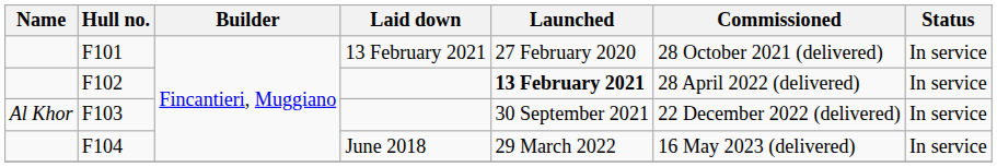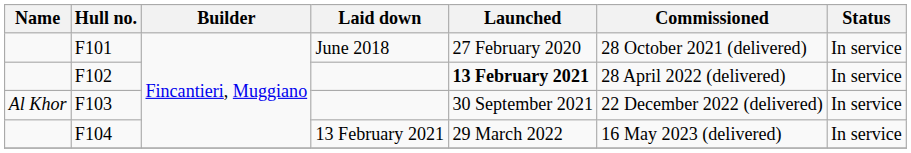 <table class="sortable wikitable">
 <tr>
 <th>Name</th>
 <th>Hull no.</th>
 <th>Builder</th>
 <th>Laid down</th>
 <th>Launched</th>
 <th>Commissioned</th>
 <th>Status</th>
 </tr>
 <tr>
 <td></td>
 <td>F101</td>
 <td rowspan="4"><a href='#'>Fincantieri</a>, <a href='#'>Muggiano</a></td>
-<td>13 February 2021</td>
+<td>June 2018</td>
 <td>27 February 2020</td>
 <td>28 October 2021 (delivered)</td>
 <td>In service</td>
 </tr>
 <tr>
 <td></td>
 <td>F102</td>
 <td></td>
 <td><strong>13 February 2021</strong></td>
 <td>28 April 2022 (delivered)</td>
 <td>In service</td>
 </tr>
 <tr>
 <td><em>Al Khor</em></td>
 <td>F103</td>
 <td></td>
 <td>30 September 2021</td>
 <td>22 December 2022 (delivered)</td>
 <td>In service</td>
 </tr>
 <tr>
 <td></td>
 <td>F104</td>
-<td>June 2018</td>
+<td>13 February 2021</td>
 <td>29 March 2022</td>
 <td>16 May 2023 (delivered)</td>
 <td>In service</td>
 </tr>
 <tr>
 </tr>
 </table>
